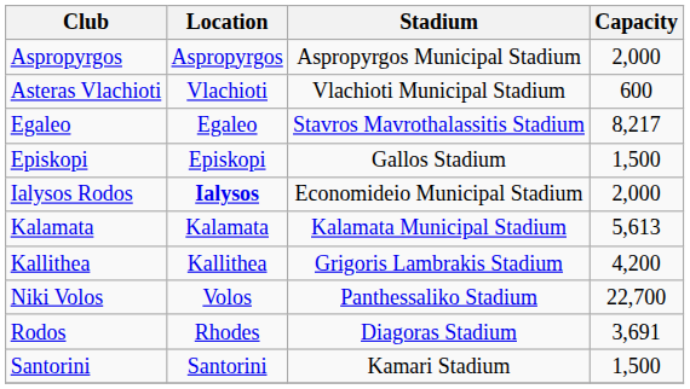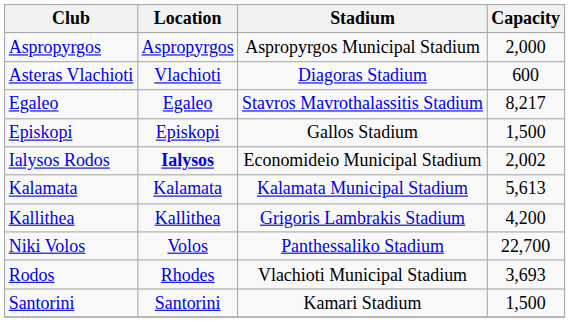 <table class="wikitable sortable" style="text-align:center;">
 <tr>
 <th>Club</th>
 <th>Location</th>
 <th>Stadium</th>
 <th>Capacity</th>
 </tr>
 <tr>
 <td style="text-align:left;"><a href='#'>Aspropyrgos</a></td>
 <td><a href='#'>Aspropyrgos</a></td>
 <td>Aspropyrgos Municipal Stadium</td>
 <td align="center">2,000</td>
 </tr>
 <tr>
 <td style="text-align:left;"><a href='#'>Asteras Vlachioti</a></td>
 <td><a href='#'>Vlachioti</a></td>
-<td>Vlachioti Municipal Stadium</td>
+<td><a href='#'>Diagoras Stadium</a></td>
 <td>600</td>
 </tr>
 <tr>
 <td style="text-align:left;"><a href='#'>Egaleo</a></td>
 <td><a href='#'>Egaleo</a></td>
 <td><a href='#'>Stavros Mavrothalassitis Stadium</a></td>
 <td align="center">8,217</td>
 </tr>
 <tr>
 <td style="text-align:left;"><a href='#'>Episkopi</a></td>
 <td><a href='#'>Episkopi</a></td>
 <td>Gallos Stadium</td>
 <td>1,500</td>
 </tr>
 <tr>
 <td style="text-align:left;"><a href='#'>Ialysos Rodos</a></td>
 <td><strong><a href='#'>Ialysos</a></strong></td>
 <td>Economideio Municipal Stadium</td>
-<td style="text-align:center;">2,000</td>
+<td style="text-align:center;">2,002</td>
 </tr>
 <tr>
 <td style="text-align:left;"><a href='#'>Kalamata</a></td>
 <td><a href='#'>Kalamata</a></td>
 <td><a href='#'>Kalamata Municipal Stadium</a></td>
 <td align="center">5,613</td>
 </tr>
 <tr>
 <td style="text-align:left;"><a href='#'>Kallithea</a></td>
 <td><a href='#'>Kallithea</a></td>
 <td><a href='#'>Grigoris Lambrakis Stadium</a></td>
 <td>4,200</td>
 </tr>
 <tr>
 <td style="text-align:left;"><a href='#'>Niki Volos</a></td>
 <td><a href='#'>Volos</a></td>
 <td><a href='#'>Panthessaliko Stadium</a></td>
 <td align="center">22,700</td>
 </tr>
 <tr>
 <td style="text-align:left;"><a href='#'>Rodos</a></td>
 <td><a href='#'>Rhodes</a></td>
-<td><a href='#'>Diagoras Stadium</a></td>
-<td>3,691</td>
+<td>Vlachioti Municipal Stadium</td>
+<td>3,693</td>
 </tr>
 <tr>
 <td style="text-align:left;"><a href='#'>Santorini</a></td>
 <td><a href='#'>Santorini</a></td>
 <td>Kamari Stadium</td>
 <td>1,500</td>
 </tr>
 <tr>
 </tr>
 </table>
